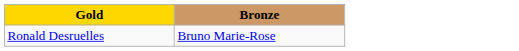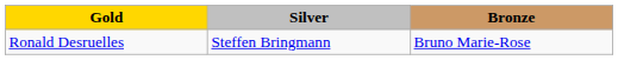 <table class="wikitable" style="text-align:left">
 <tr align="center">
 <td width=200 bgcolor=gold><strong>Gold</strong></td>
+<td width=200 bgcolor=silver><strong>Silver</strong></td>
 <td width=200 bgcolor=CC9966><strong>Bronze</strong></td>
 </tr>
 <tr>
 <td><a href='#'>Ronald Desruelles</a><br><em></em></td>
+<td><a href='#'>Steffen Bringmann</a><br><em></em></td>
 <td><a href='#'>Bruno Marie-Rose</a><br><em></em></td>
 </tr>
 </table>
